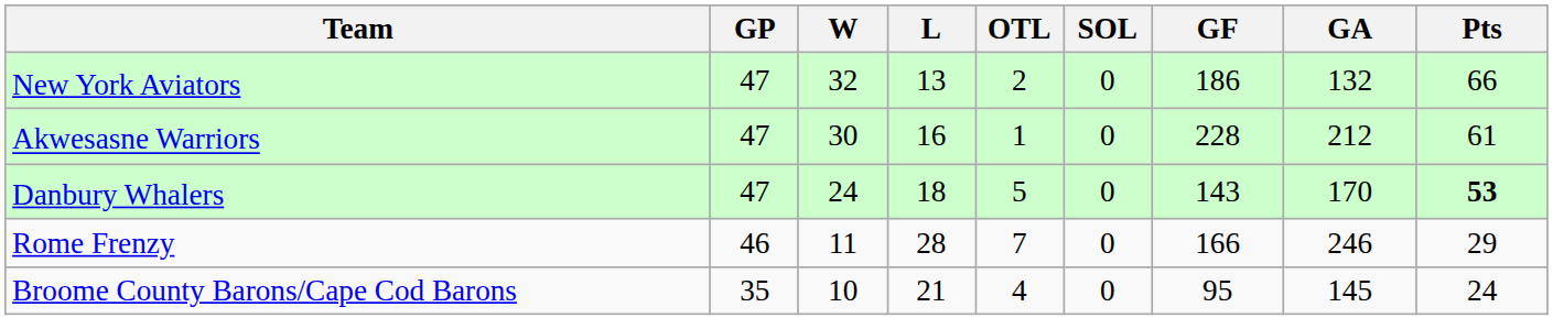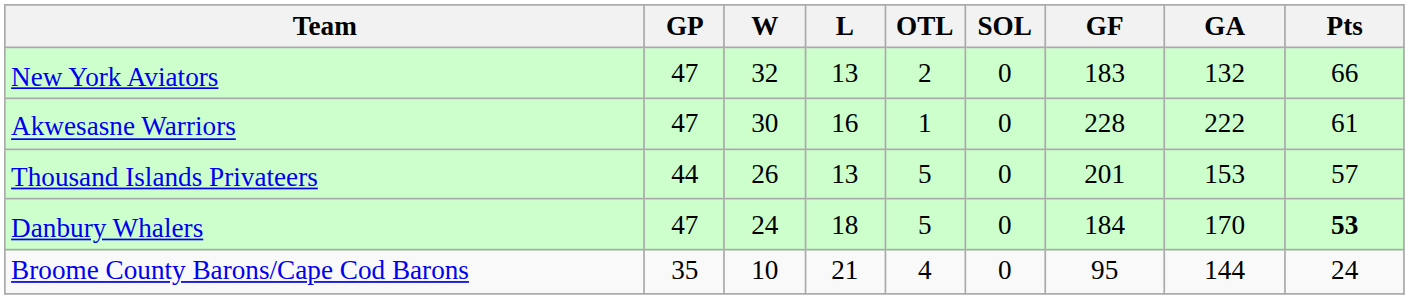 <table class="wikitable" style="text-align:center;">
 <tr>
 <th width="40%">Team</th>
 <th width="5%">GP</th>
 <th width="5%">W</th>
 <th width="5%">L</th>
 <th width="5%">OTL</th>
 <th width="5%">SOL</th>
 <th width="7.5%">GF</th>
 <th width="7.5%">GA</th>
 <th width="7.5%">Pts</th>
 </tr>
 <tr bgcolor="#CCFFCC">
 <td align="left"><a href='#'>New York Aviators</a><sup></sup></td>
 <td>47</td>
 <td>32</td>
 <td>13</td>
 <td>2</td>
 <td>0</td>
-<td>186</td>
+<td>183</td>
 <td>132</td>
 <td>66</td>
 </tr>
 <tr bgcolor="#CCFFCC">
 <td align="left"><a href='#'>Akwesasne Warriors</a><sup></sup></td>
 <td>47</td>
 <td>30</td>
 <td>16</td>
 <td>1</td>
 <td>0</td>
 <td>228</td>
-<td>212</td>
+<td>222</td>
 <td>61</td>
+</tr>
+<tr bgcolor="#CCFFCC">
+<td align="left"><a href='#'>Thousand Islands Privateers</a><sup></sup></td>
+<td>44</td>
+<td>26</td>
+<td>13</td>
+<td>5</td>
+<td>0</td>
+<td>201</td>
+<td>153</td>
+<td>57</td>
 </tr>
 <tr bgcolor="#CCFFCC">
 <td align="left"><a href='#'>Danbury Whalers</a><sup></sup></td>
 <td>47</td>
 <td>24</td>
 <td>18</td>
 <td>5</td>
 <td>0</td>
-<td>143</td>
+<td>184</td>
 <td>170</td>
 <td><strong>53</strong></td>
-</tr>
-<tr>
-<td align="left"><a href='#'>Rome Frenzy</a></td>
-<td>46</td>
-<td>11</td>
-<td>28</td>
-<td>7</td>
-<td>0</td>
-<td>166</td>
-<td>246</td>
-<td>29</td>
 </tr>
 <tr>
 <td align="left"><a href='#'>Broome County Barons/Cape Cod Barons</a></td>
 <td>35</td>
 <td>10</td>
 <td>21</td>
 <td>4</td>
 <td>0</td>
 <td>95</td>
-<td>145</td>
+<td>144</td>
 <td>24</td>
 </tr>
 </table>
